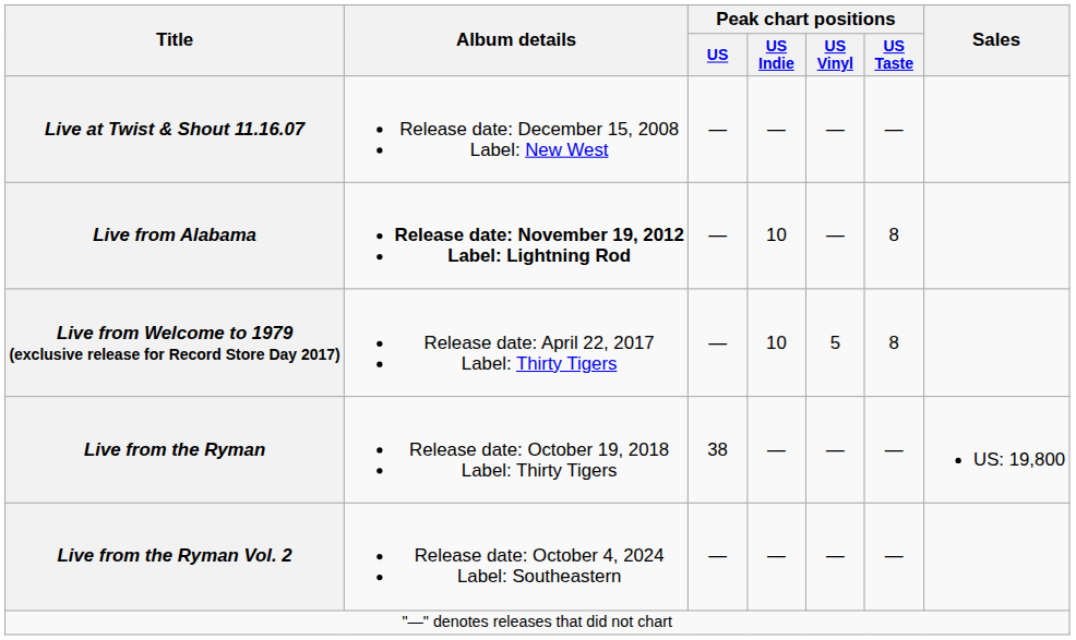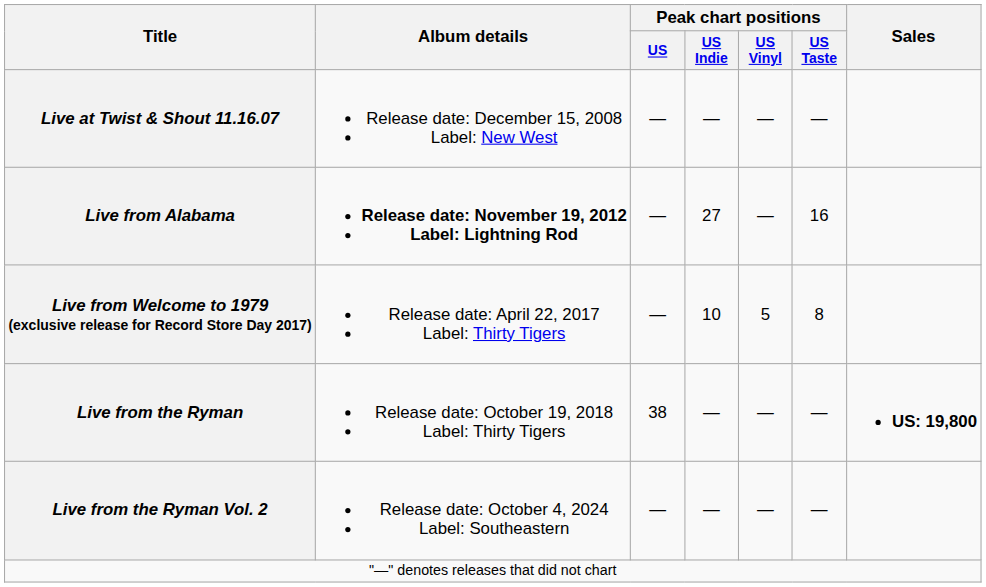 <table class="wikitable plainrowheaders" style="text-align:center;">
 <tr>
 <th scope="col" rowspan="2">Title</th>
 <th scope="col" rowspan="2">Album details</th>
 <th scope="col" colspan="4">Peak chart positions</th>
 <th scope="col" rowspan="2">Sales</th>
 </tr>
 <tr style="font-size:smaller;">
 <th style="width:45px;"><a href='#'>US</a><br></th>
 <th style="width:45px;"><a href='#'>US Indie</a><br></th>
 <th style="width:45px;"><a href='#'>US Vinyl</a><br></th>
 <th style="width:45px;"><a href='#'>US Taste</a><br></th>
 </tr>
 <tr>
 <th scope="row"><em>Live at Twist & Shout 11.16.07</em></th>
 <td><br><ul><li>Release date: December 15, 2008</li><li>Label: <a href='#'>New West</a></li></ul></td>
 <td>—</td>
 <td>—</td>
 <td>—</td>
 <td>—</td>
 <td></td>
 </tr>
 <tr>
 <th scope="row"><em>Live from Alabama</em></th>
 <td><strong><br><ul><li>Release date: November 19, 2012</li><li>Label: Lightning Rod</li></ul></strong></td>
 <td>—</td>
-<td>10</td>
+<td>27</td>
 <td>—</td>
-<td>8</td>
+<td>16</td>
 <td></td>
 </tr>
 <tr>
 <th scope="row"><em>Live from Welcome to 1979</em><br><small>(exclusive release for Record Store Day 2017)</small></th>
 <td><br><ul><li>Release date: April 22, 2017</li><li>Label: <a href='#'>Thirty Tigers</a></li></ul></td>
 <td>—</td>
 <td>10</td>
 <td>5</td>
 <td>8</td>
 <td></td>
 </tr>
 <tr>
 <th scope="row"><em>Live from the Ryman</em></th>
 <td><br><ul><li>Release date: October 19, 2018</li><li>Label: Thirty Tigers</li></ul></td>
 <td>38</td>
 <td>—</td>
 <td>—</td>
 <td>—</td>
-<td><br><ul><li>US: 19,800</li></ul></td>
+<td><strong><br><ul><li>US: 19,800</li></ul></strong></td>
 </tr>
 <tr>
 <th scope="row"><em>Live from the Ryman Vol. 2</em></th>
 <td><br><ul><li>Release date: October 4, 2024</li><li>Label: Southeastern</li></ul></td>
 <td>—</td>
 <td>—</td>
 <td>—</td>
 <td>—</td>
 <td></td>
 </tr>
 <tr>
 <td colspan="8" style="font-size:85%">"—" denotes releases that did not chart</td>
 </tr>
 </table>
